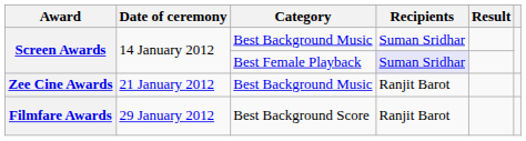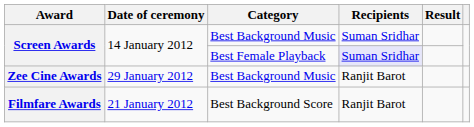 <table class="wikitable plainrowheaders sortable">
 <tr>
 <th scope="col">Award</th>
 <th scope="col">Date of ceremony</th>
 <th scope="col">Category</th>
 <th scope="col">Recipients</th>
 <th scope="col">Result</th>
 <th scope="col" class="unsortable"></th>
 </tr>
 <tr>
 <th scope="row" rowspan="2"><a href='#'>Screen Awards</a></th>
 <td rowspan="2">14 January 2012</td>
 <td><a href='#'>Best Background Music</a></td>
 <td><a href='#'>Suman Sridhar</a></td>
 <td></td>
 <td style="text-align: center;" rowspan="2"><br></td>
 </tr>
 <tr>
 <td><a href='#'>Best Female Playback</a></td>
 <td style="background: lavender;"><a href='#'>Suman Sridhar</a></td>
 <td></td>
 </tr>
 <tr>
 <th scope="row"><a href='#'>Zee Cine Awards</a></th>
-<td><a href='#'>21 January 2012</a></td>
+<td><a href='#'>29 January 2012</a></td>
 <td><a href='#'>Best Background Music</a></td>
 <td>Ranjit Barot</td>
 <td></td>
 <td style="text-align: center;"><br></td>
 </tr>
 <tr>
 <th scope="row"><a href='#'>Filmfare Awards</a></th>
-<td><a href='#'>29 January 2012</a></td>
+<td><a href='#'>21 January 2012</a></td>
 <td>Best Background Score</td>
 <td>Ranjit Barot</td>
 <td></td>
 <td style="text-align: center;"><br><br></td>
 </tr>
 </table>
